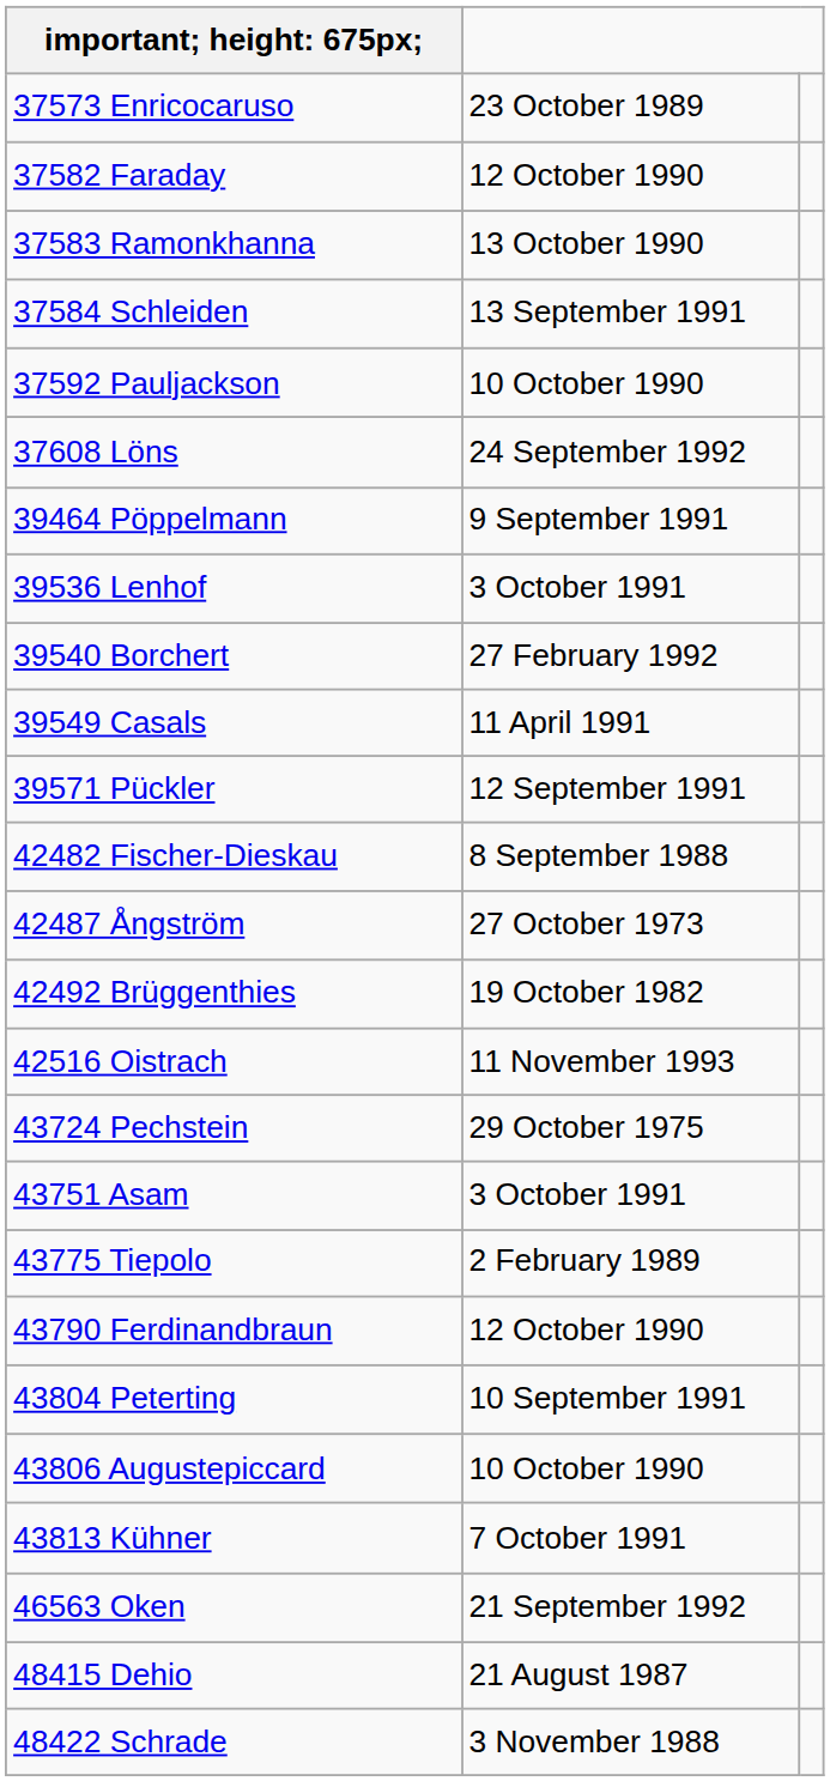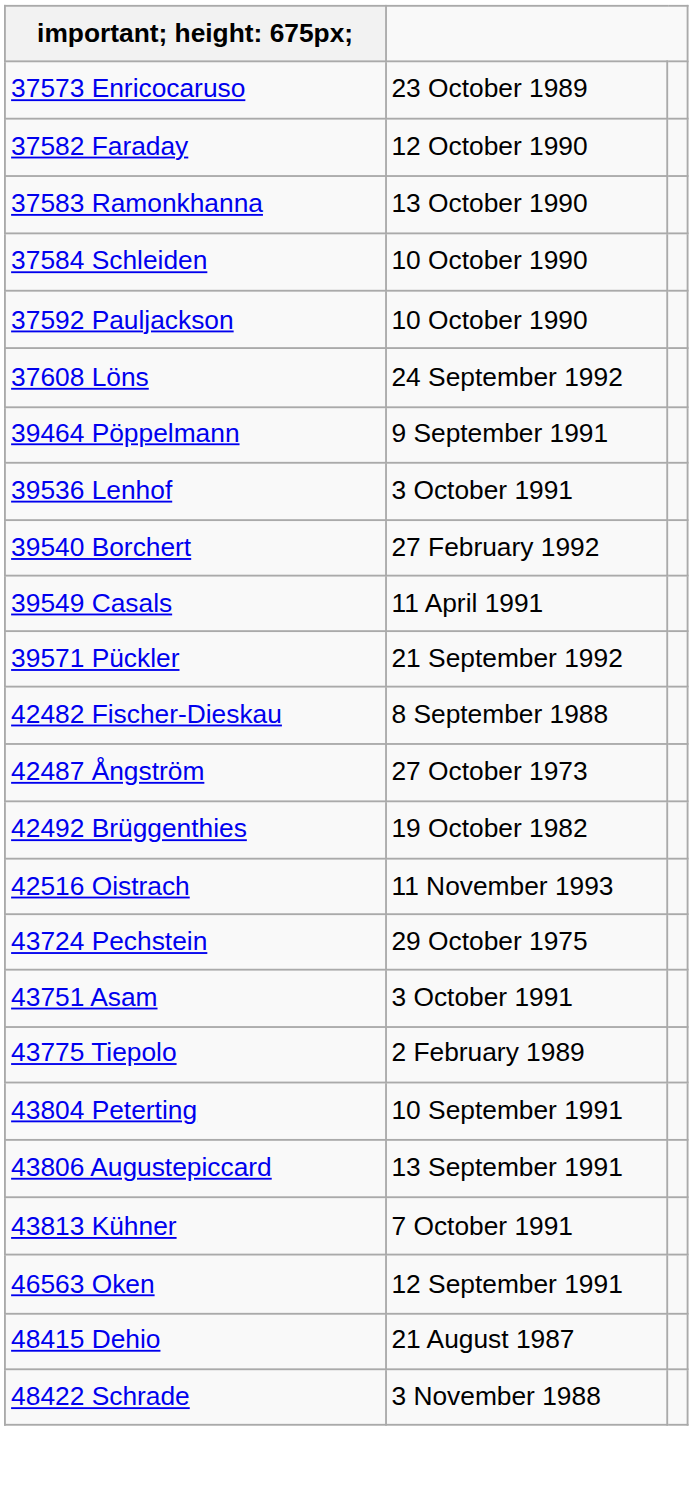 <table class="wikitable" style="font-size: 89%; float: left; width: 26em; margin-right: 1em; line-height: 1.65em">
 <tr>
 <th>important; height: 675px;</th>
 </tr>
 <tr>
 <td><a href='#'>37573 Enricocaruso</a></td>
 <td>23 October 1989</td>
 <td><small></small></td>
 </tr>
 <tr>
 <td><a href='#'>37582 Faraday</a></td>
 <td>12 October 1990</td>
 <td><small></small> </td>
 </tr>
 <tr>
 <td><a href='#'>37583 Ramonkhanna</a></td>
 <td>13 October 1990</td>
 <td><small></small> </td>
 </tr>
 <tr>
 <td><a href='#'>37584 Schleiden</a></td>
-<td>13 September 1991</td>
+<td>10 October 1990</td>
 <td><small></small> </td>
 </tr>
 <tr>
 <td><a href='#'>37592 Pauljackson</a></td>
 <td>10 October 1990</td>
 <td><small></small> </td>
 </tr>
 <tr>
 <td><a href='#'>37608 Löns</a></td>
 <td>24 September 1992</td>
 <td><small></small> </td>
 </tr>
 <tr>
 <td><a href='#'>39464 Pöppelmann</a></td>
 <td>9 September 1991</td>
 <td><small></small></td>
 </tr>
 <tr>
 <td><a href='#'>39536 Lenhof</a></td>
 <td>3 October 1991</td>
 <td><small></small> </td>
 </tr>
 <tr>
 <td><a href='#'>39540 Borchert</a></td>
 <td>27 February 1992</td>
 <td><small></small></td>
 </tr>
 <tr>
 <td><a href='#'>39549 Casals</a></td>
 <td>11 April 1991</td>
 <td><small></small></td>
 </tr>
 <tr>
 <td><a href='#'>39571 Pückler</a></td>
-<td>12 September 1991</td>
+<td>21 September 1992</td>
 <td><small></small></td>
 </tr>
 <tr>
 <td><a href='#'>42482 Fischer-Dieskau</a></td>
 <td>8 September 1988</td>
 <td><small></small></td>
 </tr>
 <tr>
 <td><a href='#'>42487 Ångström</a></td>
 <td>27 October 1973</td>
 <td><small></small> </td>
 </tr>
 <tr>
 <td><a href='#'>42492 Brüggenthies</a></td>
 <td>19 October 1982</td>
 <td><small></small> </td>
 </tr>
 <tr>
 <td><a href='#'>42516 Oistrach</a></td>
 <td>11 November 1993</td>
 <td><small></small></td>
 </tr>
 <tr>
 <td><a href='#'>43724 Pechstein</a></td>
 <td>29 October 1975</td>
 <td><small></small></td>
 </tr>
 <tr>
 <td><a href='#'>43751 Asam</a></td>
 <td>3 October 1991</td>
 <td><small></small></td>
 </tr>
 <tr>
 <td><a href='#'>43775 Tiepolo</a></td>
 <td>2 February 1989</td>
 <td><small></small></td>
 </tr>
 <tr>
-<td><a href='#'>43790 Ferdinandbraun</a></td>
-<td>12 October 1990</td>
-<td><small></small> </td>
-</tr>
-<tr>
 <td><a href='#'>43804 Peterting</a></td>
 <td>10 September 1991</td>
 <td><small></small> </td>
 </tr>
 <tr>
 <td><a href='#'>43806 Augustepiccard</a></td>
-<td>10 October 1990</td>
+<td>13 September 1991</td>
 <td><small></small> </td>
 </tr>
 <tr>
 <td><a href='#'>43813 Kühner</a></td>
 <td>7 October 1991</td>
 <td><small></small> </td>
 </tr>
 <tr>
 <td><a href='#'>46563 Oken</a></td>
-<td>21 September 1992</td>
+<td>12 September 1991</td>
 <td><small></small> </td>
 </tr>
 <tr>
 <td><a href='#'>48415 Dehio</a></td>
 <td>21 August 1987</td>
 <td><small></small></td>
 </tr>
 <tr>
 <td><a href='#'>48422 Schrade</a></td>
 <td>3 November 1988</td>
 <td><small></small></td>
 </tr>
 </table>
